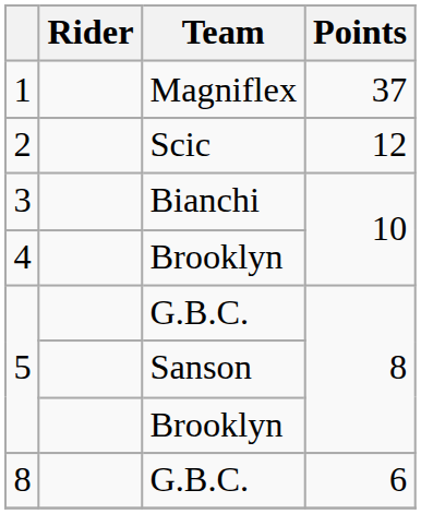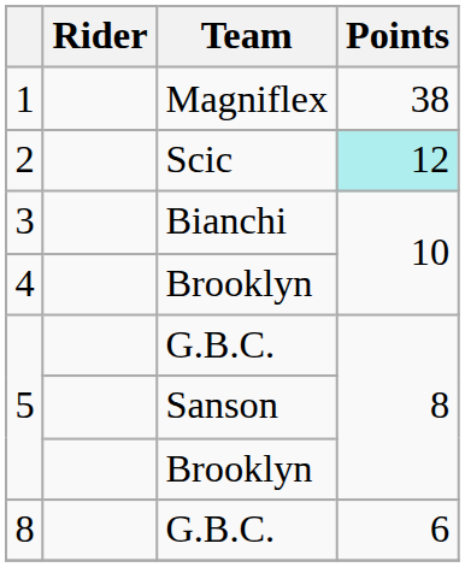 <table class="wikitable">
 <tr>
 <th></th>
 <th>Rider</th>
 <th>Team</th>
 <th>Points</th>
 </tr>
 <tr>
 <td>1</td>
 <td></td>
 <td>Magniflex</td>
-<td align=right>37</td>
+<td align=right>38</td>
 </tr>
 <tr>
 <td>2</td>
 <td></td>
 <td>Scic</td>
-<td align=right>12</td>
+<td align=right style="background: paleturquoise;">12</td>
 </tr>
 <tr>
 <td>3</td>
 <td></td>
 <td>Bianchi</td>
 <td align=right rowspan="2">10</td>
 </tr>
 <tr>
 <td>4</td>
 <td></td>
 <td>Brooklyn</td>
 </tr>
 <tr>
 <td rowspan="3">5</td>
 <td></td>
 <td>G.B.C.</td>
 <td align=right rowspan="3">8</td>
 </tr>
 <tr>
 <td></td>
 <td>Sanson</td>
 </tr>
 <tr>
 <td></td>
 <td>Brooklyn</td>
 </tr>
 <tr>
 <td>8</td>
 <td></td>
 <td>G.B.C.</td>
 <td align=right>6</td>
 </tr>
 <tr>
 </tr>
 </table>
